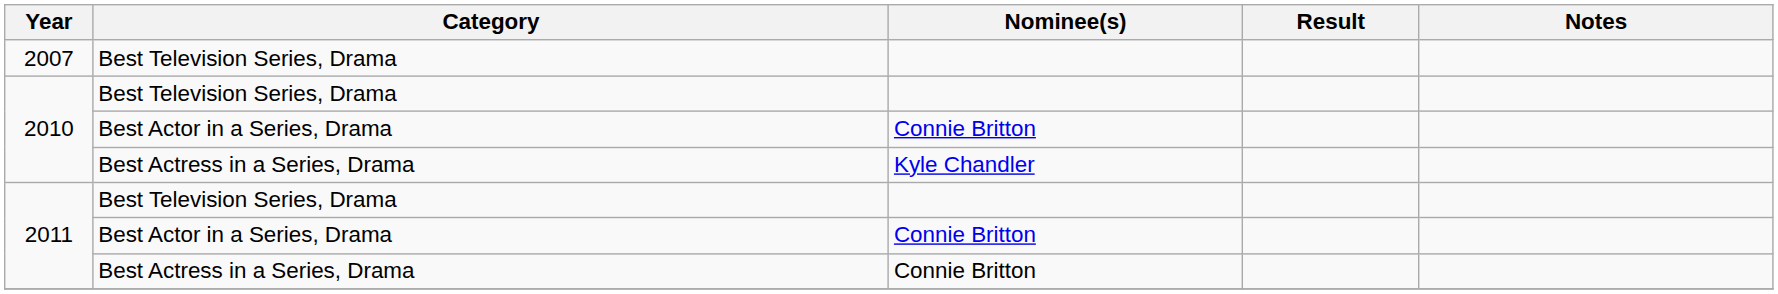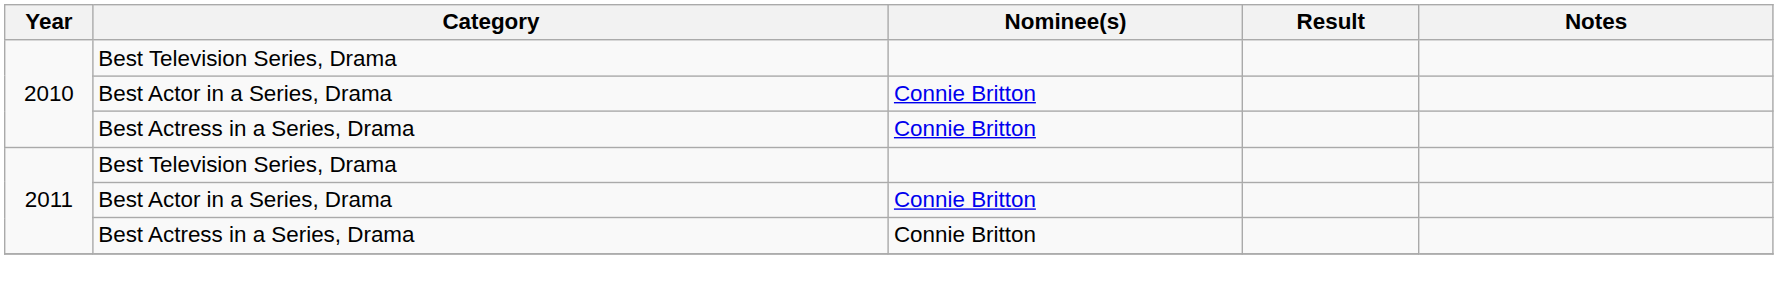 <table class="wikitable" width="100%" cellpadding="5">
 <tr>
 <th width="5%">Year</th>
 <th width="45%">Category</th>
 <th width="20%">Nominee(s)</th>
 <th width="10%">Result</th>
 <th width="20%">Notes</th>
-</tr>
-<tr>
-<td style="text-align:center;">2007</td>
-<td>Best Television Series, Drama</td>
-<td></td>
-<td></td>
-<td></td>
 </tr>
 <tr>
 <td style="text-align:center;" rowspan="3">2010</td>
 <td>Best Television Series, Drama</td>
 <td></td>
 <td></td>
 <td></td>
 </tr>
 <tr>
 <td>Best Actor in a Series, Drama</td>
 <td><a href='#'>Connie Britton</a></td>
 <td></td>
 <td></td>
 </tr>
 <tr>
 <td>Best Actress in a Series, Drama</td>
-<td><a href='#'>Kyle Chandler</a></td>
+<td><a href='#'>Connie Britton</a></td>
 <td></td>
 <td></td>
 </tr>
 <tr>
 <td style="text-align:center;" rowspan="3">2011</td>
 <td>Best Television Series, Drama</td>
 <td></td>
 <td></td>
 <td></td>
 </tr>
 <tr>
 <td>Best Actor in a Series, Drama</td>
 <td><a href='#'>Connie Britton</a></td>
 <td></td>
 <td></td>
 </tr>
 <tr>
 <td>Best Actress in a Series, Drama</td>
 <td>Connie Britton</td>
 <td></td>
 <td></td>
 </tr>
 <tr>
 </tr>
 </table>
